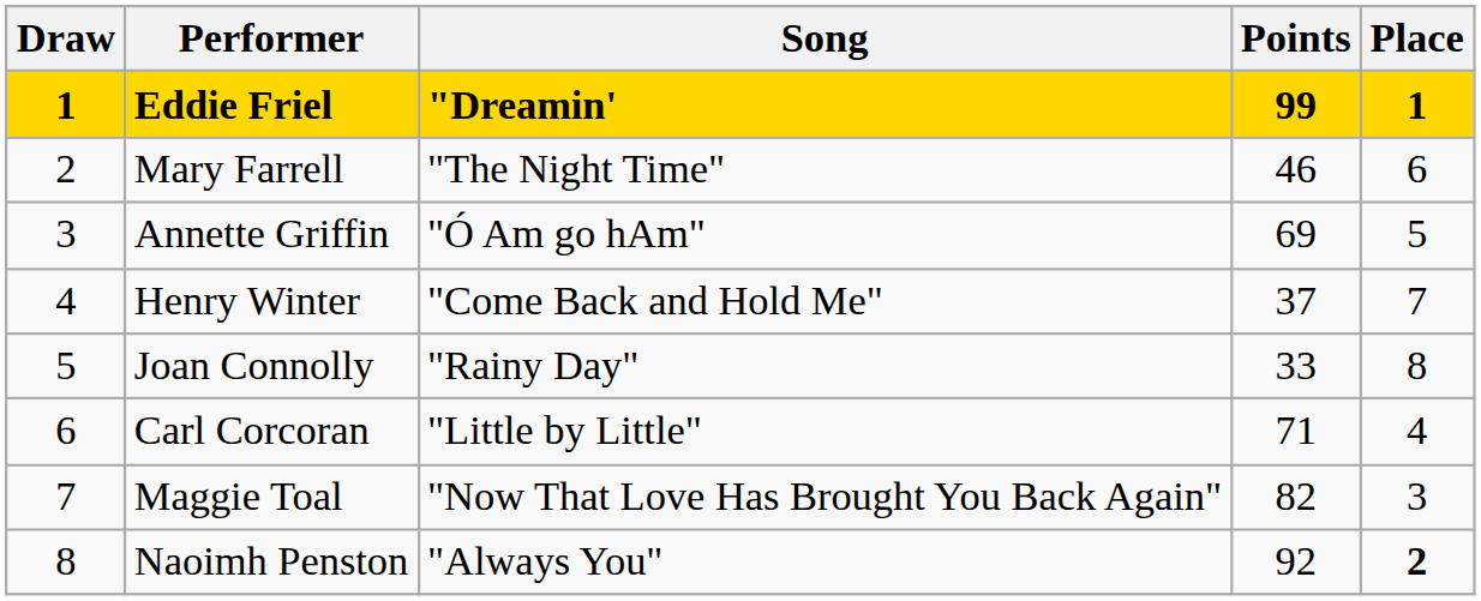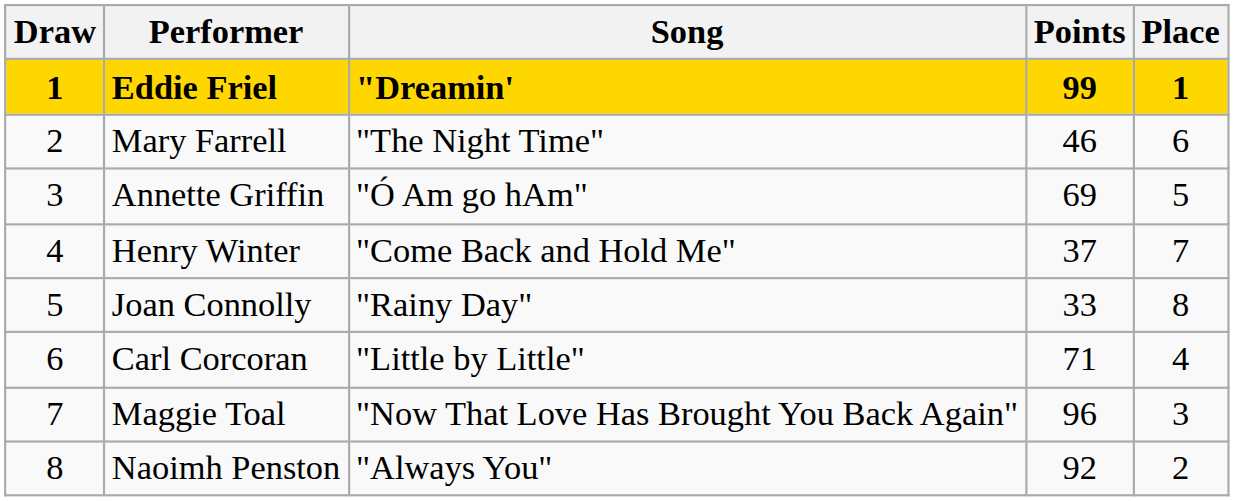 <table class="sortable wikitable" style="margin: 1em auto 1em auto; text-align:center">
 <tr>
 <th>Draw</th>
 <th>Performer</th>
 <th>Song</th>
 <th>Points</th>
 <th>Place</th>
 </tr>
 <tr style="background:gold; font-weight:bold;">
 <td>1</td>
 <td align="left">Eddie Friel</td>
 <td align="left">"Dreamin'</td>
 <td>99</td>
 <td>1</td>
 </tr>
 <tr>
 <td>2</td>
 <td align="left">Mary Farrell</td>
 <td align="left">"The Night Time"</td>
 <td>46</td>
 <td>6</td>
 </tr>
 <tr>
 <td>3</td>
 <td align="left">Annette Griffin</td>
 <td align="left">"Ó Am go hAm"</td>
 <td>69</td>
 <td>5</td>
 </tr>
 <tr>
 <td>4</td>
 <td align="left">Henry Winter</td>
 <td align="left">"Come Back and Hold Me"</td>
 <td>37</td>
 <td>7</td>
 </tr>
 <tr>
 <td>5</td>
 <td align="left">Joan Connolly</td>
 <td align="left">"Rainy Day"</td>
 <td>33</td>
 <td>8</td>
 </tr>
 <tr>
 <td>6</td>
 <td align="left">Carl Corcoran</td>
 <td align="left">"Little by Little"</td>
 <td>71</td>
 <td>4</td>
 </tr>
 <tr>
 <td>7</td>
 <td align="left">Maggie Toal</td>
 <td align="left">"Now That Love Has Brought You Back Again"</td>
-<td>82</td>
+<td>96</td>
 <td>3</td>
 </tr>
 <tr>
 <td>8</td>
 <td align="left">Naoimh Penston</td>
 <td align="left">"Always You"</td>
 <td>92</td>
-<td><strong>2</strong></td>
+<td>2</td>
 </tr>
 </table>
